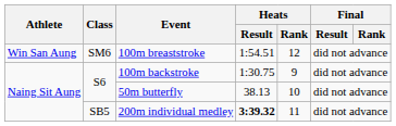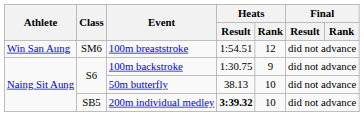 <table class=wikitable style="font-size:90%">
 <tr>
 <th rowspan="2">Athlete</th>
 <th rowspan="2">Class</th>
 <th rowspan="2">Event</th>
 <th colspan="2">Heats</th>
 <th colspan="2">Final</th>
 </tr>
 <tr>
 <th>Result</th>
 <th>Rank</th>
 <th>Result</th>
 <th>Rank</th>
 </tr>
 <tr>
 <td><a href='#'>Win San Aung</a></td>
 <td style="text-align:center;">SM6</td>
 <td><a href='#'>100m breaststroke</a></td>
 <td style="text-align:center;">1:54.51</td>
 <td style="text-align:center;">12</td>
 <td style="text-align:center;" colspan="2">did not advance</td>
 </tr>
 <tr>
 <td rowspan="3"><a href='#'>Naing Sit Aung</a></td>
 <td rowspan="2" style="text-align:center;">S6</td>
 <td><a href='#'>100m backstroke</a></td>
 <td style="text-align:center;">1:30.75</td>
 <td style="text-align:center;">9</td>
 <td style="text-align:center;" colspan="2">did not advance</td>
 </tr>
 <tr>
 <td><a href='#'>50m butterfly</a></td>
 <td style="text-align:center;">38.13</td>
 <td style="text-align:center;">10</td>
 <td style="text-align:center;" colspan="2">did not advance</td>
 </tr>
 <tr>
 <td style="text-align:center;">SB5</td>
 <td><a href='#'>200m individual medley</a></td>
 <td style="text-align:center;"><strong>3:39.32</strong></td>
-<td style="text-align:center;">11</td>
+<td style="text-align:center;">10</td>
 <td style="text-align:center;" colspan="2">did not advance</td>
 </tr>
 </table>
